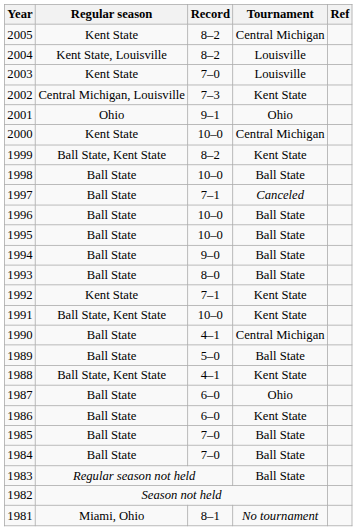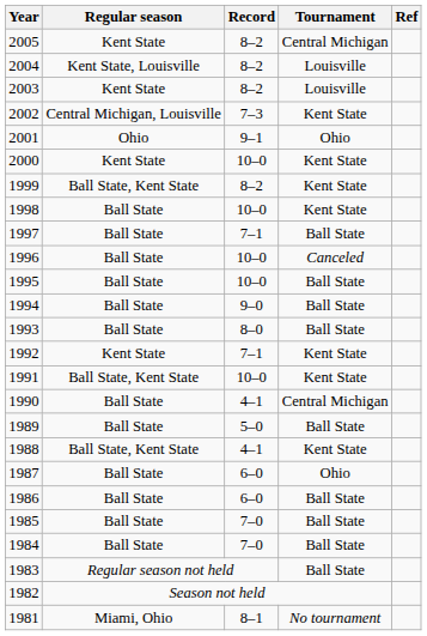 <table class="wikitable" style="text-align:center" cellpadding=2 cellspacing=2>
 <tr>
 <th>Year</th>
 <th>Regular season</th>
 <th>Record</th>
 <th>Tournament</th>
 <th>Ref</th>
 </tr>
 <tr>
 <td>2005</td>
 <td>Kent State</td>
 <td>8–2</td>
 <td>Central Michigan</td>
 <td></td>
 </tr>
 <tr>
 <td>2004</td>
 <td>Kent State, Louisville</td>
 <td>8–2</td>
 <td>Louisville</td>
 <td></td>
 </tr>
 <tr>
 <td>2003</td>
 <td>Kent State</td>
-<td>7–0</td>
+<td>8–2</td>
 <td>Louisville</td>
 <td></td>
 </tr>
 <tr>
 <td>2002</td>
 <td>Central Michigan, Louisville</td>
 <td>7–3</td>
 <td>Kent State</td>
 <td></td>
 </tr>
 <tr>
 <td>2001</td>
 <td>Ohio</td>
 <td>9–1</td>
 <td>Ohio</td>
 <td></td>
 </tr>
 <tr>
 <td>2000</td>
 <td>Kent State</td>
 <td>10–0</td>
-<td>Central Michigan</td>
+<td>Kent State</td>
 <td></td>
 </tr>
 <tr>
 <td>1999</td>
 <td>Ball State, Kent State</td>
 <td>8–2</td>
 <td>Kent State</td>
 <td></td>
 </tr>
 <tr>
 <td>1998</td>
 <td>Ball State</td>
 <td>10–0</td>
-<td>Ball State</td>
+<td>Kent State</td>
 <td></td>
 </tr>
 <tr>
 <td>1997</td>
 <td>Ball State</td>
 <td>7–1</td>
-<td><em>Canceled</em></td>
+<td>Ball State</td>
 <td></td>
 </tr>
 <tr>
 <td>1996</td>
 <td>Ball State</td>
 <td>10–0</td>
-<td>Ball State</td>
+<td><em>Canceled</em></td>
 <td></td>
 </tr>
 <tr>
 <td>1995</td>
 <td>Ball State</td>
 <td>10–0</td>
 <td>Ball State</td>
 <td></td>
 </tr>
 <tr>
 <td>1994</td>
 <td>Ball State</td>
 <td>9–0</td>
 <td>Ball State</td>
 <td></td>
 </tr>
 <tr>
 <td>1993</td>
 <td>Ball State</td>
 <td>8–0</td>
 <td>Ball State</td>
 <td></td>
 </tr>
 <tr>
 <td>1992</td>
 <td>Kent State</td>
 <td>7–1</td>
 <td>Kent State</td>
 <td></td>
 </tr>
 <tr>
 <td>1991</td>
 <td>Ball State, Kent State</td>
 <td>10–0</td>
 <td>Kent State</td>
 <td></td>
 </tr>
 <tr>
 <td>1990</td>
 <td>Ball State</td>
 <td>4–1</td>
 <td>Central Michigan</td>
 <td></td>
 </tr>
 <tr>
 <td>1989</td>
 <td>Ball State</td>
 <td>5–0</td>
 <td>Ball State</td>
 <td></td>
 </tr>
 <tr>
 <td>1988</td>
 <td>Ball State, Kent State</td>
 <td>4–1</td>
 <td>Kent State</td>
 <td></td>
 </tr>
 <tr>
 <td>1987</td>
 <td>Ball State</td>
 <td>6–0</td>
 <td>Ohio</td>
 <td></td>
 </tr>
 <tr>
 <td>1986</td>
 <td>Ball State</td>
 <td>6–0</td>
-<td>Kent State</td>
+<td>Ball State</td>
 <td></td>
 </tr>
 <tr>
 <td>1985</td>
 <td>Ball State</td>
 <td>7–0</td>
 <td>Ball State</td>
 <td></td>
 </tr>
 <tr>
 <td>1984</td>
 <td>Ball State</td>
 <td>7–0</td>
 <td>Ball State</td>
 <td></td>
 </tr>
 <tr>
 <td>1983</td>
 <td colspan=2><em>Regular season not held</em></td>
 <td>Ball State</td>
 <td></td>
 </tr>
 <tr>
 <td>1982</td>
 <td colspan=3><em>Season not held</em></td>
 <td></td>
 </tr>
 <tr>
 <td>1981</td>
 <td>Miami, Ohio</td>
 <td>8–1</td>
 <td><em>No tournament</em></td>
 <td></td>
 </tr>
 </table>
